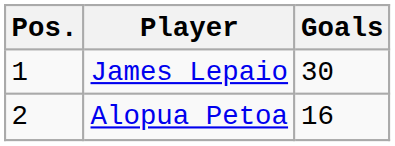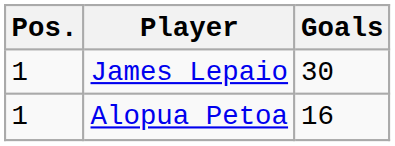 <table class="wikitable">
 <tr>
 <th>Pos.</th>
 <th>Player</th>
 <th>Goals</th>
 </tr>
 <tr>
 <td>1</td>
 <td> <a href='#'>James Lepaio</a></td>
 <td>30</td>
 </tr>
 <tr>
-<td>2</td>
+<td>1</td>
 <td> <a href='#'>Alopua Petoa</a></td>
 <td>16</td>
 </tr>
 </table>
